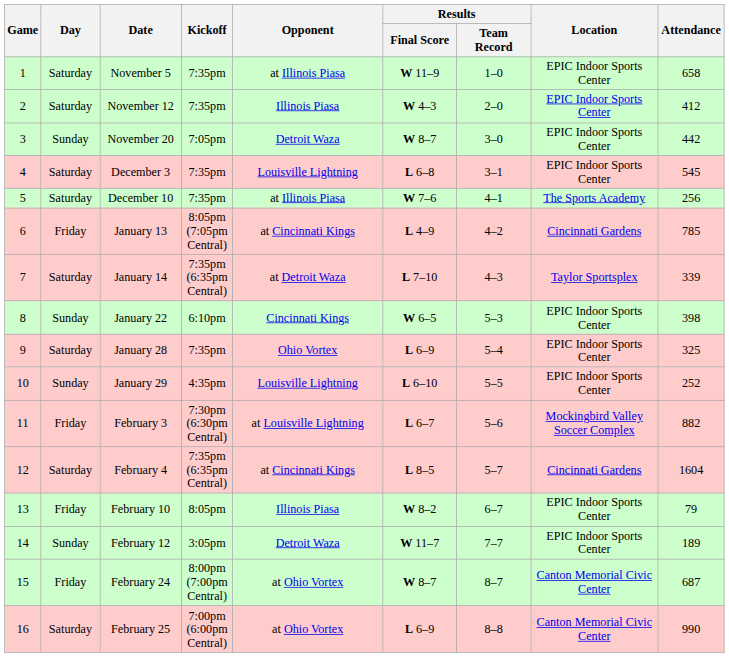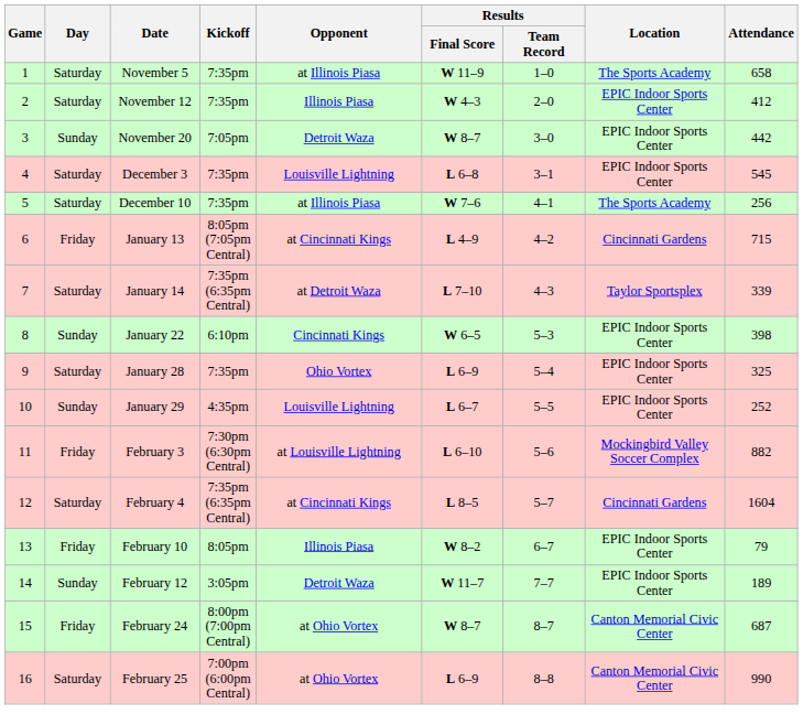 <table class="wikitable">
 <tr>
 <th rowspan="2" width="40">Game</th>
 <th rowspan="2" width="70">Day</th>
 <th rowspan="2" width="100">Date</th>
 <th rowspan="2" width="60">Kickoff</th>
 <th rowspan="2" width="190">Opponent</th>
 <th colspan="2" width="180">Results</th>
 <th rowspan="2" width="160">Location</th>
 <th rowspan="2" width="80">Attendance</th>
 </tr>
 <tr>
 <th width="90">Final Score</th>
 <th width="90">Team Record</th>
 </tr>
 <tr align="center" bgcolor="#CCFFCC">
 <td align="center">1</td>
 <td align="center">Saturday</td>
 <td align="center">November 5</td>
 <td align="center">7:35pm</td>
 <td align="center">at <a href='#'>Illinois Piasa</a></td>
 <td align="center"><strong>W</strong> 11–9</td>
 <td align="center">1–0</td>
-<td align="center">EPIC Indoor Sports Center</td>
+<td align="center"><a href='#'>The Sports Academy</a></td>
 <td align="center">658</td>
 </tr>
 <tr align="center" bgcolor="#CCFFCC">
 <td align="center">2</td>
 <td align="center">Saturday</td>
 <td align="center">November 12</td>
 <td align="center">7:35pm</td>
 <td align="center"><a href='#'>Illinois Piasa</a></td>
 <td align="center"><strong>W</strong> 4–3</td>
 <td align="center">2–0</td>
 <td align="center"><a href='#'>EPIC Indoor Sports Center</a></td>
 <td align="center">412</td>
 </tr>
 <tr align="center" bgcolor="#CCFFCC">
 <td align="center">3</td>
 <td align="center">Sunday</td>
 <td align="center">November 20</td>
 <td align="center">7:05pm</td>
 <td align="center"><a href='#'>Detroit Waza</a></td>
 <td align="center"><strong>W</strong> 8–7</td>
 <td align="center">3–0</td>
 <td align="center">EPIC Indoor Sports Center</td>
 <td align="center">442</td>
 </tr>
 <tr align="center" bgcolor="#FFCCCC">
 <td align="center">4</td>
 <td align="center">Saturday</td>
 <td align="center">December 3</td>
 <td align="center">7:35pm</td>
 <td align="center"><a href='#'>Louisville Lightning</a></td>
 <td align="center"><strong>L</strong> 6–8</td>
 <td align="center">3–1</td>
 <td align="center">EPIC Indoor Sports Center</td>
 <td align="center">545</td>
 </tr>
 <tr align="center" bgcolor="#CCFFCC">
 <td align="center">5</td>
 <td align="center">Saturday</td>
 <td align="center">December 10</td>
 <td align="center">7:35pm</td>
 <td align="center">at <a href='#'>Illinois Piasa</a></td>
 <td align="center"><strong>W</strong> 7–6</td>
 <td align="center">4–1</td>
 <td align="center"><a href='#'>The Sports Academy</a></td>
 <td align="center">256</td>
 </tr>
 <tr align="center" bgcolor="#FFCCCC">
 <td align="center">6</td>
 <td align="center">Friday</td>
 <td align="center">January 13</td>
 <td align="center">8:05pm<br>(7:05pm Central)</td>
 <td align="center">at <a href='#'>Cincinnati Kings</a></td>
 <td align="center"><strong>L</strong> 4–9</td>
 <td align="center">4–2</td>
 <td align="center"><a href='#'>Cincinnati Gardens</a></td>
-<td align="center">785</td>
+<td align="center">715</td>
 </tr>
 <tr align="center" bgcolor="#FFCCCC">
 <td align="center">7</td>
 <td align="center">Saturday</td>
 <td align="center">January 14</td>
 <td align="center">7:35pm<br>(6:35pm Central)</td>
 <td align="center">at <a href='#'>Detroit Waza</a></td>
 <td align="center"><strong>L</strong> 7–10</td>
 <td align="center">4–3</td>
 <td align="center"><a href='#'>Taylor Sportsplex</a></td>
 <td align="center">339</td>
 </tr>
 <tr align="center" bgcolor="#CCFFCC">
 <td align="center">8</td>
 <td align="center">Sunday</td>
 <td align="center">January 22</td>
 <td align="center">6:10pm</td>
 <td align="center"><a href='#'>Cincinnati Kings</a></td>
 <td align="center"><strong>W</strong> 6–5</td>
 <td align="center">5–3</td>
 <td align="center">EPIC Indoor Sports Center</td>
 <td align="center">398</td>
 </tr>
 <tr align="center" bgcolor="#FFCCCC">
 <td align="center">9</td>
 <td align="center">Saturday</td>
 <td align="center">January 28</td>
 <td align="center">7:35pm</td>
 <td align="center"><a href='#'>Ohio Vortex</a></td>
 <td align="center"><strong>L</strong> 6–9</td>
 <td align="center">5–4</td>
 <td align="center">EPIC Indoor Sports Center</td>
 <td align="center">325</td>
 </tr>
 <tr align="center" bgcolor="#FFCCCC">
 <td align="center">10</td>
 <td align="center">Sunday</td>
 <td align="center">January 29</td>
 <td align="center">4:35pm</td>
 <td align="center"><a href='#'>Louisville Lightning</a></td>
-<td align="center"><strong>L</strong> 6–10</td>
+<td align="center"><strong>L</strong> 6–7</td>
 <td align="center">5–5</td>
 <td align="center">EPIC Indoor Sports Center</td>
 <td align="center">252</td>
 </tr>
 <tr align="center" bgcolor="#FFCCCC">
 <td align="center">11</td>
 <td align="center">Friday</td>
 <td align="center">February 3</td>
 <td align="center">7:30pm<br>(6:30pm Central)</td>
 <td align="center">at <a href='#'>Louisville Lightning</a></td>
-<td align="center"><strong>L</strong> 6–7</td>
+<td align="center"><strong>L</strong> 6–10</td>
 <td align="center">5–6</td>
 <td align="center"><a href='#'>Mockingbird Valley Soccer Complex</a></td>
 <td align="center">882</td>
 </tr>
 <tr align="center" bgcolor="#FFCCCC">
 <td align="center">12</td>
 <td align="center">Saturday</td>
 <td align="center">February 4</td>
 <td align="center">7:35pm<br>(6:35pm Central)</td>
 <td align="center">at <a href='#'>Cincinnati Kings</a></td>
 <td align="center"><strong>L</strong> 8–5</td>
 <td align="center">5–7</td>
 <td align="center"><a href='#'>Cincinnati Gardens</a></td>
 <td align="center">1604</td>
 </tr>
 <tr align="center" bgcolor="#CCFFCC">
 <td align="center">13</td>
 <td align="center">Friday</td>
 <td align="center">February 10</td>
 <td align="center">8:05pm</td>
 <td align="center"><a href='#'>Illinois Piasa</a></td>
 <td align="center"><strong>W</strong> 8–2</td>
 <td align="center">6–7</td>
 <td align="center">EPIC Indoor Sports Center</td>
 <td align="center">79</td>
 </tr>
 <tr align="center" bgcolor="#CCFFCC">
 <td align="center">14</td>
 <td align="center">Sunday</td>
 <td align="center">February 12</td>
 <td align="center">3:05pm</td>
 <td align="center"><a href='#'>Detroit Waza</a></td>
 <td align="center"><strong>W</strong> 11–7</td>
 <td align="center">7–7</td>
 <td align="center">EPIC Indoor Sports Center</td>
 <td align="center">189</td>
 </tr>
 <tr align="center" bgcolor="#CCFFCC">
 <td align="center">15</td>
 <td align="center">Friday</td>
 <td align="center">February 24</td>
 <td align="center">8:00pm<br>(7:00pm Central)</td>
 <td align="center">at <a href='#'>Ohio Vortex</a></td>
 <td align="center"><strong>W</strong> 8–7</td>
 <td align="center">8–7</td>
 <td align="center"><a href='#'>Canton Memorial Civic Center</a></td>
 <td align="center">687</td>
 </tr>
 <tr align="center" bgcolor="#FFCCCC">
 <td align="center">16</td>
 <td align="center">Saturday</td>
 <td align="center">February 25</td>
 <td align="center">7:00pm<br>(6:00pm Central)</td>
 <td align="center">at <a href='#'>Ohio Vortex</a></td>
 <td align="center"><strong>L</strong> 6–9</td>
 <td align="center">8–8</td>
 <td align="center"><a href='#'>Canton Memorial Civic Center</a></td>
 <td align="center">990</td>
 </tr>
 </table>
